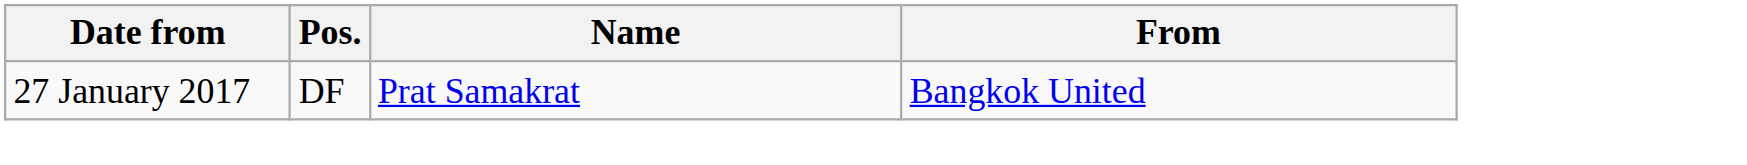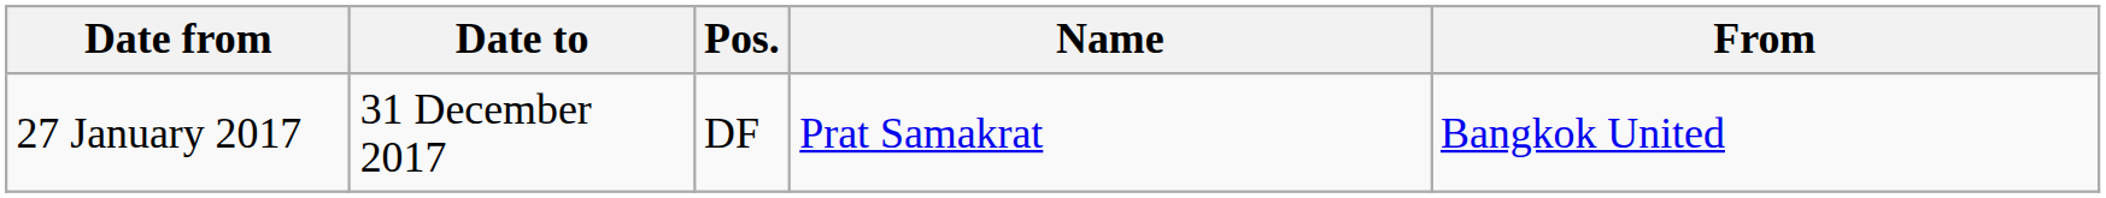 <table class="wikitable">
 <tr>
 <th width="120">Date from</th>
+<th width="120">Date to</th>
 <th>Pos.</th>
 <th width="230">Name</th>
 <th width="240">From</th>
 </tr>
 <tr>
 <td>27 January 2017</td>
+<td>31 December 2017</td>
 <td>DF</td>
 <td> <a href='#'>Prat Samakrat</a></td>
 <td> <a href='#'>Bangkok United</a></td>
 </tr>
 </table>
